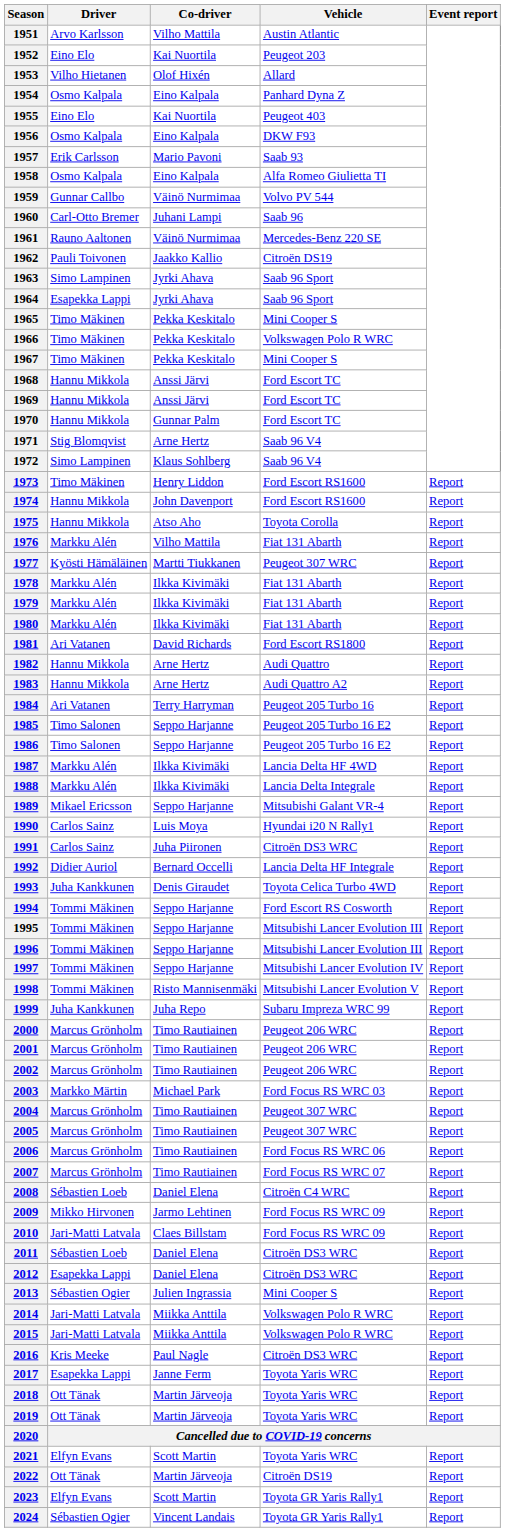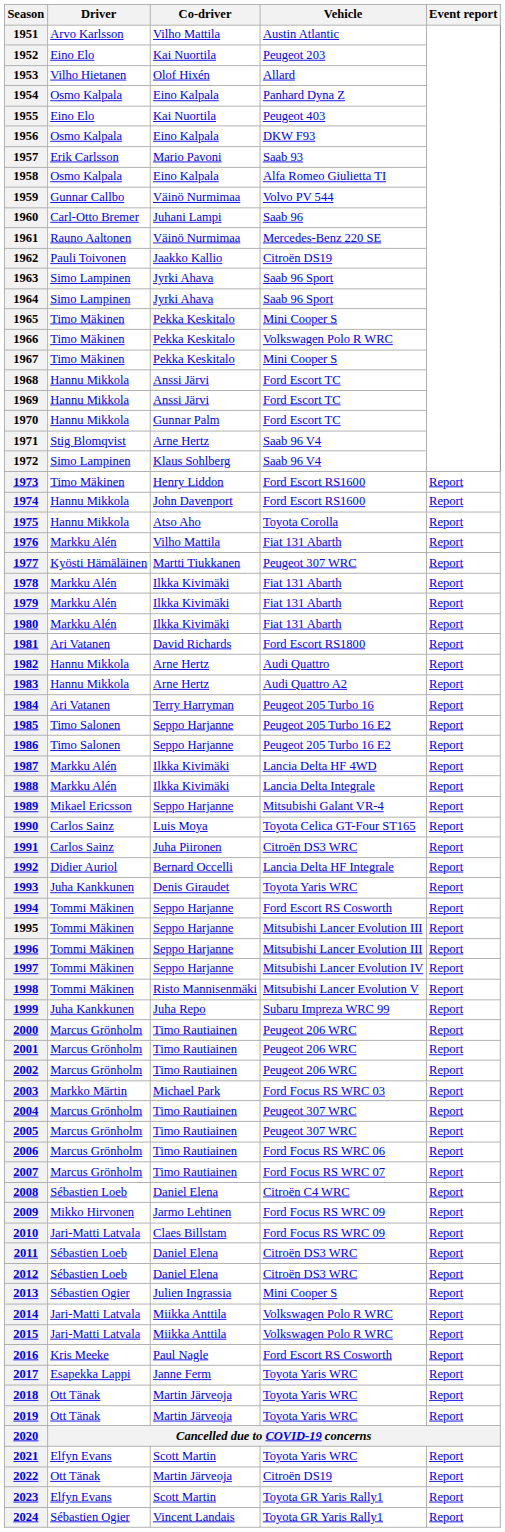 <table class="wikitable sortable" style="font-size:87%; text-align:left; border:grey solid 1px; border-collapse:collapse; background:#ffffff;">
 <tr>
 <th>Season</th>
 <th>Driver</th>
 <th>Co-driver</th>
 <th>Vehicle</th>
 <th>Event report</th>
 </tr>
 <tr>
 <th>1951</th>
 <td> <a href='#'>Arvo Karlsson</a></td>
 <td> <a href='#'>Vilho Mattila</a></td>
 <td> <a href='#'>Austin Atlantic</a></td>
 </tr>
 <tr>
 <th>1952</th>
 <td> <a href='#'>Eino Elo</a></td>
 <td> <a href='#'>Kai Nuortila</a></td>
 <td> <a href='#'>Peugeot 203</a></td>
 </tr>
 <tr>
 <th>1953</th>
 <td> <a href='#'>Vilho Hietanen</a></td>
 <td> <a href='#'>Olof Hixén</a></td>
 <td> <a href='#'>Allard</a></td>
 </tr>
 <tr>
 <th>1954</th>
 <td> <a href='#'>Osmo Kalpala</a></td>
 <td> <a href='#'>Eino Kalpala</a></td>
 <td> <a href='#'>Panhard Dyna Z</a></td>
 </tr>
 <tr>
 <th>1955</th>
 <td> <a href='#'>Eino Elo</a></td>
 <td> <a href='#'>Kai Nuortila</a></td>
 <td> <a href='#'>Peugeot 403</a></td>
 </tr>
 <tr>
 <th>1956</th>
 <td> <a href='#'>Osmo Kalpala</a></td>
 <td> <a href='#'>Eino Kalpala</a></td>
 <td> <a href='#'>DKW F93</a></td>
 </tr>
 <tr>
 <th>1957</th>
 <td> <a href='#'>Erik Carlsson</a></td>
 <td> <a href='#'>Mario Pavoni</a></td>
 <td> <a href='#'>Saab 93</a></td>
 </tr>
 <tr>
 <th>1958</th>
 <td> <a href='#'>Osmo Kalpala</a></td>
 <td> <a href='#'>Eino Kalpala</a></td>
 <td> <a href='#'>Alfa Romeo Giulietta TI</a></td>
 </tr>
 <tr>
 <th>1959</th>
 <td> <a href='#'>Gunnar Callbo</a></td>
 <td> <a href='#'>Väinö Nurmimaa</a></td>
 <td> <a href='#'>Volvo PV 544</a></td>
 </tr>
 <tr>
 <th>1960</th>
 <td> <a href='#'>Carl-Otto Bremer</a></td>
 <td> <a href='#'>Juhani Lampi</a></td>
 <td> <a href='#'>Saab 96</a></td>
 </tr>
 <tr>
 <th>1961</th>
 <td> <a href='#'>Rauno Aaltonen</a></td>
 <td> <a href='#'>Väinö Nurmimaa</a></td>
 <td> <a href='#'>Mercedes-Benz 220 SE</a></td>
 </tr>
 <tr>
 <th>1962</th>
 <td> <a href='#'>Pauli Toivonen</a></td>
 <td> <a href='#'>Jaakko Kallio</a></td>
 <td> <a href='#'>Citroën DS19</a></td>
 </tr>
 <tr>
 <th>1963</th>
 <td> <a href='#'>Simo Lampinen</a></td>
 <td> <a href='#'>Jyrki Ahava</a></td>
 <td> <a href='#'>Saab 96 Sport</a></td>
 </tr>
 <tr>
 <th>1964</th>
-<td> <a href='#'>Esapekka Lappi</a></td>
+<td> <a href='#'>Simo Lampinen</a></td>
 <td> <a href='#'>Jyrki Ahava</a></td>
 <td> <a href='#'>Saab 96 Sport</a></td>
 </tr>
 <tr>
 <th>1965</th>
 <td> <a href='#'>Timo Mäkinen</a></td>
 <td> <a href='#'>Pekka Keskitalo</a></td>
 <td> <a href='#'>Mini Cooper S</a></td>
 </tr>
 <tr>
 <th>1966</th>
 <td> <a href='#'>Timo Mäkinen</a></td>
 <td> <a href='#'>Pekka Keskitalo</a></td>
 <td> <a href='#'>Volkswagen Polo R WRC</a></td>
 </tr>
 <tr>
 <th>1967</th>
 <td> <a href='#'>Timo Mäkinen</a></td>
 <td> <a href='#'>Pekka Keskitalo</a></td>
 <td> <a href='#'>Mini Cooper S</a></td>
 </tr>
 <tr>
 <th>1968</th>
 <td> <a href='#'>Hannu Mikkola</a></td>
 <td> <a href='#'>Anssi Järvi</a></td>
 <td> <a href='#'>Ford Escort TC</a></td>
 </tr>
 <tr>
 <th>1969</th>
 <td> <a href='#'>Hannu Mikkola</a></td>
 <td> <a href='#'>Anssi Järvi</a></td>
 <td> <a href='#'>Ford Escort TC</a></td>
 </tr>
 <tr>
 <th>1970</th>
 <td> <a href='#'>Hannu Mikkola</a></td>
 <td> <a href='#'>Gunnar Palm</a></td>
 <td> <a href='#'>Ford Escort TC</a></td>
 </tr>
 <tr>
 <th>1971</th>
 <td> <a href='#'>Stig Blomqvist</a></td>
 <td> <a href='#'>Arne Hertz</a></td>
 <td> <a href='#'>Saab 96 V4</a></td>
 </tr>
 <tr>
 <th>1972</th>
 <td> <a href='#'>Simo Lampinen</a></td>
 <td> <a href='#'>Klaus Sohlberg</a></td>
 <td> <a href='#'>Saab 96 V4</a></td>
 </tr>
 <tr>
 <th><a href='#'>1973</a></th>
 <td> <a href='#'>Timo Mäkinen</a></td>
 <td> <a href='#'>Henry Liddon</a></td>
 <td> <a href='#'>Ford Escort RS1600</a></td>
 <td><a href='#'>Report</a></td>
 </tr>
 <tr>
 <th><a href='#'>1974</a></th>
 <td> <a href='#'>Hannu Mikkola</a></td>
 <td> <a href='#'>John Davenport</a></td>
 <td> <a href='#'>Ford Escort RS1600</a></td>
 <td><a href='#'>Report</a></td>
 </tr>
 <tr>
 <th><a href='#'>1975</a></th>
 <td> <a href='#'>Hannu Mikkola</a></td>
 <td> <a href='#'>Atso Aho</a></td>
 <td> <a href='#'>Toyota Corolla</a></td>
 <td><a href='#'>Report</a></td>
 </tr>
 <tr>
 <th><a href='#'>1976</a></th>
 <td> <a href='#'>Markku Alén</a></td>
 <td> <a href='#'>Vilho Mattila</a></td>
 <td> <a href='#'>Fiat 131 Abarth</a></td>
 <td><a href='#'>Report</a></td>
 </tr>
 <tr>
 <th><a href='#'>1977</a></th>
 <td> <a href='#'>Kyösti Hämäläinen</a></td>
 <td> <a href='#'>Martti Tiukkanen</a></td>
 <td> <a href='#'>Peugeot 307 WRC</a></td>
 <td><a href='#'>Report</a></td>
 </tr>
 <tr>
 <th><a href='#'>1978</a></th>
 <td> <a href='#'>Markku Alén</a></td>
 <td> <a href='#'>Ilkka Kivimäki</a></td>
 <td> <a href='#'>Fiat 131 Abarth</a></td>
 <td><a href='#'>Report</a></td>
 </tr>
 <tr>
 <th><a href='#'>1979</a></th>
 <td> <a href='#'>Markku Alén</a></td>
 <td> <a href='#'>Ilkka Kivimäki</a></td>
 <td> <a href='#'>Fiat 131 Abarth</a></td>
 <td><a href='#'>Report</a></td>
 </tr>
 <tr>
 <th><a href='#'>1980</a></th>
 <td> <a href='#'>Markku Alén</a></td>
 <td> <a href='#'>Ilkka Kivimäki</a></td>
 <td> <a href='#'>Fiat 131 Abarth</a></td>
 <td><a href='#'>Report</a></td>
 </tr>
 <tr>
 <th><a href='#'>1981</a></th>
 <td> <a href='#'>Ari Vatanen</a></td>
 <td> <a href='#'>David Richards</a></td>
 <td> <a href='#'>Ford Escort RS1800</a></td>
 <td><a href='#'>Report</a></td>
 </tr>
 <tr>
 <th><a href='#'>1982</a></th>
 <td> <a href='#'>Hannu Mikkola</a></td>
 <td> <a href='#'>Arne Hertz</a></td>
 <td> <a href='#'>Audi Quattro</a></td>
 <td><a href='#'>Report</a></td>
 </tr>
 <tr>
 <th><a href='#'>1983</a></th>
 <td> <a href='#'>Hannu Mikkola</a></td>
 <td> <a href='#'>Arne Hertz</a></td>
 <td> <a href='#'>Audi Quattro A2</a></td>
 <td><a href='#'>Report</a></td>
 </tr>
 <tr>
 <th><a href='#'>1984</a></th>
 <td> <a href='#'>Ari Vatanen</a></td>
 <td> <a href='#'>Terry Harryman</a></td>
 <td> <a href='#'>Peugeot 205 Turbo 16</a></td>
 <td><a href='#'>Report</a></td>
 </tr>
 <tr>
 <th><a href='#'>1985</a></th>
 <td> <a href='#'>Timo Salonen</a></td>
 <td> <a href='#'>Seppo Harjanne</a></td>
 <td> <a href='#'>Peugeot 205 Turbo 16 E2</a></td>
 <td><a href='#'>Report</a></td>
 </tr>
 <tr>
 <th><a href='#'>1986</a></th>
 <td> <a href='#'>Timo Salonen</a></td>
 <td> <a href='#'>Seppo Harjanne</a></td>
 <td> <a href='#'>Peugeot 205 Turbo 16 E2</a></td>
 <td><a href='#'>Report</a></td>
 </tr>
 <tr>
 <th><a href='#'>1987</a></th>
 <td> <a href='#'>Markku Alén</a></td>
 <td> <a href='#'>Ilkka Kivimäki</a></td>
 <td> <a href='#'>Lancia Delta HF 4WD</a></td>
 <td><a href='#'>Report</a></td>
 </tr>
 <tr>
 <th><a href='#'>1988</a></th>
 <td> <a href='#'>Markku Alén</a></td>
 <td> <a href='#'>Ilkka Kivimäki</a></td>
 <td> <a href='#'>Lancia Delta Integrale</a></td>
 <td><a href='#'>Report</a></td>
 </tr>
 <tr>
 <th><a href='#'>1989</a></th>
 <td> <a href='#'>Mikael Ericsson</a></td>
 <td> <a href='#'>Seppo Harjanne</a></td>
 <td> <a href='#'>Mitsubishi Galant VR-4</a></td>
 <td><a href='#'>Report</a></td>
 </tr>
 <tr>
 <th><a href='#'>1990</a></th>
 <td> <a href='#'>Carlos Sainz</a></td>
 <td> <a href='#'>Luis Moya</a></td>
-<td> <a href='#'>Hyundai i20 N Rally1</a></td>
+<td> <a href='#'>Toyota Celica GT-Four ST165</a></td>
 <td><a href='#'>Report</a></td>
 </tr>
 <tr>
 <th><a href='#'>1991</a></th>
 <td> <a href='#'>Carlos Sainz</a></td>
 <td> <a href='#'>Juha Piironen</a></td>
 <td> <a href='#'>Citroën DS3 WRC</a></td>
 <td><a href='#'>Report</a></td>
 </tr>
 <tr>
 <th><a href='#'>1992</a></th>
 <td> <a href='#'>Didier Auriol</a></td>
 <td> <a href='#'>Bernard Occelli</a></td>
 <td> <a href='#'>Lancia Delta HF Integrale</a></td>
 <td><a href='#'>Report</a></td>
 </tr>
 <tr>
 <th><a href='#'>1993</a></th>
 <td> <a href='#'>Juha Kankkunen</a></td>
 <td> <a href='#'>Denis Giraudet</a></td>
-<td> <a href='#'>Toyota Celica Turbo 4WD</a></td>
+<td> <a href='#'>Toyota Yaris WRC</a></td>
 <td><a href='#'>Report</a></td>
 </tr>
 <tr>
 <th><a href='#'>1994</a></th>
 <td> <a href='#'>Tommi Mäkinen</a></td>
 <td> <a href='#'>Seppo Harjanne</a></td>
 <td> <a href='#'>Ford Escort RS Cosworth</a></td>
 <td><a href='#'>Report</a></td>
 </tr>
 <tr>
 <th>1995</th>
 <td> <a href='#'>Tommi Mäkinen</a></td>
 <td> <a href='#'>Seppo Harjanne</a></td>
 <td> <a href='#'>Mitsubishi Lancer Evolution III</a></td>
 <td><a href='#'>Report</a></td>
 </tr>
 <tr>
 <th><a href='#'>1996</a></th>
 <td> <a href='#'>Tommi Mäkinen</a></td>
 <td> <a href='#'>Seppo Harjanne</a></td>
 <td> <a href='#'>Mitsubishi Lancer Evolution III</a></td>
 <td><a href='#'>Report</a></td>
 </tr>
 <tr>
 <th><a href='#'>1997</a></th>
 <td> <a href='#'>Tommi Mäkinen</a></td>
 <td> <a href='#'>Seppo Harjanne</a></td>
 <td> <a href='#'>Mitsubishi Lancer Evolution IV</a></td>
 <td><a href='#'>Report</a></td>
 </tr>
 <tr>
 <th><a href='#'>1998</a></th>
 <td> <a href='#'>Tommi Mäkinen</a></td>
 <td> <a href='#'>Risto Mannisenmäki</a></td>
 <td> <a href='#'>Mitsubishi Lancer Evolution V</a></td>
 <td><a href='#'>Report</a></td>
 </tr>
 <tr>
 <th><a href='#'>1999</a></th>
 <td> <a href='#'>Juha Kankkunen</a></td>
 <td> <a href='#'>Juha Repo</a></td>
 <td> <a href='#'>Subaru Impreza WRC 99</a></td>
 <td><a href='#'>Report</a></td>
 </tr>
 <tr>
 <th><a href='#'>2000</a></th>
 <td> <a href='#'>Marcus Grönholm</a></td>
 <td> <a href='#'>Timo Rautiainen</a></td>
 <td> <a href='#'>Peugeot 206 WRC</a></td>
 <td><a href='#'>Report</a></td>
 </tr>
 <tr>
 <th><a href='#'>2001</a></th>
 <td> <a href='#'>Marcus Grönholm</a></td>
 <td> <a href='#'>Timo Rautiainen</a></td>
 <td> <a href='#'>Peugeot 206 WRC</a></td>
 <td><a href='#'>Report</a></td>
 </tr>
 <tr>
 <th><a href='#'>2002</a></th>
 <td> <a href='#'>Marcus Grönholm</a></td>
 <td> <a href='#'>Timo Rautiainen</a></td>
 <td> <a href='#'>Peugeot 206 WRC</a></td>
 <td><a href='#'>Report</a></td>
 </tr>
 <tr>
 <th><a href='#'>2003</a></th>
 <td> <a href='#'>Markko Märtin</a></td>
 <td> <a href='#'>Michael Park</a></td>
 <td> <a href='#'>Ford Focus RS WRC 03</a></td>
 <td><a href='#'>Report</a></td>
 </tr>
 <tr>
 <th><a href='#'>2004</a></th>
 <td> <a href='#'>Marcus Grönholm</a></td>
 <td> <a href='#'>Timo Rautiainen</a></td>
 <td> <a href='#'>Peugeot 307 WRC</a></td>
 <td><a href='#'>Report</a></td>
 </tr>
 <tr>
 <th><a href='#'>2005</a></th>
 <td> <a href='#'>Marcus Grönholm</a></td>
 <td> <a href='#'>Timo Rautiainen</a></td>
 <td> <a href='#'>Peugeot 307 WRC</a></td>
 <td><a href='#'>Report</a></td>
 </tr>
 <tr>
 <th><a href='#'>2006</a></th>
 <td> <a href='#'>Marcus Grönholm</a></td>
 <td> <a href='#'>Timo Rautiainen</a></td>
 <td> <a href='#'>Ford Focus RS WRC 06</a></td>
 <td><a href='#'>Report</a></td>
 </tr>
 <tr>
 <th><a href='#'>2007</a></th>
 <td> <a href='#'>Marcus Grönholm</a></td>
 <td> <a href='#'>Timo Rautiainen</a></td>
 <td> <a href='#'>Ford Focus RS WRC 07</a></td>
 <td><a href='#'>Report</a></td>
 </tr>
 <tr>
 <th><a href='#'>2008</a></th>
 <td> <a href='#'>Sébastien Loeb</a></td>
 <td> <a href='#'>Daniel Elena</a></td>
 <td> <a href='#'>Citroën C4 WRC</a></td>
 <td><a href='#'>Report</a></td>
 </tr>
 <tr>
 <th><a href='#'>2009</a></th>
 <td> <a href='#'>Mikko Hirvonen</a></td>
 <td> <a href='#'>Jarmo Lehtinen</a></td>
 <td> <a href='#'>Ford Focus RS WRC 09</a></td>
 <td><a href='#'>Report</a></td>
 </tr>
 <tr>
 <th><a href='#'>2010</a></th>
 <td> <a href='#'>Jari-Matti Latvala</a></td>
 <td> <a href='#'>Claes Billstam</a></td>
 <td> <a href='#'>Ford Focus RS WRC 09</a></td>
 <td><a href='#'>Report</a></td>
 </tr>
 <tr>
 <th><a href='#'>2011</a></th>
 <td> <a href='#'>Sébastien Loeb</a></td>
 <td> <a href='#'>Daniel Elena</a></td>
 <td> <a href='#'>Citroën DS3 WRC</a></td>
 <td><a href='#'>Report</a></td>
 </tr>
 <tr>
 <th><a href='#'>2012</a></th>
-<td> <a href='#'>Esapekka Lappi</a></td>
+<td> <a href='#'>Sébastien Loeb</a></td>
 <td> <a href='#'>Daniel Elena</a></td>
 <td> <a href='#'>Citroën DS3 WRC</a></td>
 <td><a href='#'>Report</a></td>
 </tr>
 <tr>
 <th><a href='#'>2013</a></th>
 <td> <a href='#'>Sébastien Ogier</a></td>
 <td> <a href='#'>Julien Ingrassia</a></td>
 <td> <a href='#'>Mini Cooper S</a></td>
 <td><a href='#'>Report</a></td>
 </tr>
 <tr>
 <th><a href='#'>2014</a></th>
 <td> <a href='#'>Jari-Matti Latvala</a></td>
 <td> <a href='#'>Miikka Anttila</a></td>
 <td> <a href='#'>Volkswagen Polo R WRC</a></td>
 <td><a href='#'>Report</a></td>
 </tr>
 <tr>
 <th><a href='#'>2015</a></th>
 <td> <a href='#'>Jari-Matti Latvala</a></td>
 <td> <a href='#'>Miikka Anttila</a></td>
 <td> <a href='#'>Volkswagen Polo R WRC</a></td>
 <td><a href='#'>Report</a></td>
 </tr>
 <tr>
 <th><a href='#'>2016</a></th>
 <td> <a href='#'>Kris Meeke</a></td>
 <td> <a href='#'>Paul Nagle</a></td>
-<td> <a href='#'>Citroën DS3 WRC</a></td>
+<td> <a href='#'>Ford Escort RS Cosworth</a></td>
 <td><a href='#'>Report</a></td>
 </tr>
 <tr>
 <th><a href='#'>2017</a></th>
 <td> <a href='#'>Esapekka Lappi</a></td>
 <td> <a href='#'>Janne Ferm</a></td>
 <td> <a href='#'>Toyota Yaris WRC</a></td>
 <td><a href='#'>Report</a></td>
 </tr>
 <tr>
 <th><a href='#'>2018</a></th>
 <td> <a href='#'>Ott Tänak</a></td>
 <td> <a href='#'>Martin Järveoja</a></td>
 <td> <a href='#'>Toyota Yaris WRC</a></td>
 <td><a href='#'>Report</a></td>
 </tr>
 <tr>
 <th><a href='#'>2019</a></th>
 <td> <a href='#'>Ott Tänak</a></td>
 <td> <a href='#'>Martin Järveoja</a></td>
 <td> <a href='#'>Toyota Yaris WRC</a></td>
 <td><a href='#'>Report</a></td>
 </tr>
 <tr>
 <th><a href='#'>2020</a></th>
 <th align=center colspan=4><em>Cancelled due to <a href='#'>COVID-19</a> concerns</em></th>
 </tr>
 <tr>
 <th><a href='#'>2021</a></th>
 <td> <a href='#'>Elfyn Evans</a></td>
 <td> <a href='#'>Scott Martin</a></td>
 <td> <a href='#'>Toyota Yaris WRC</a></td>
 <td><a href='#'>Report</a></td>
 </tr>
 <tr>
 <th><a href='#'>2022</a></th>
 <td> <a href='#'>Ott Tänak</a></td>
 <td> <a href='#'>Martin Järveoja</a></td>
 <td> <a href='#'>Citroën DS19</a></td>
 <td><a href='#'>Report</a></td>
 </tr>
 <tr>
 <th><a href='#'>2023</a></th>
 <td> <a href='#'>Elfyn Evans</a></td>
 <td> <a href='#'>Scott Martin</a></td>
 <td> <a href='#'>Toyota GR Yaris Rally1</a></td>
 <td><a href='#'>Report</a></td>
 </tr>
 <tr>
 <th><a href='#'>2024</a></th>
 <td> <a href='#'>Sébastien Ogier</a></td>
 <td> <a href='#'>Vincent Landais</a></td>
 <td> <a href='#'>Toyota GR Yaris Rally1</a></td>
 <td><a href='#'>Report</a></td>
 </tr>
 </table>
